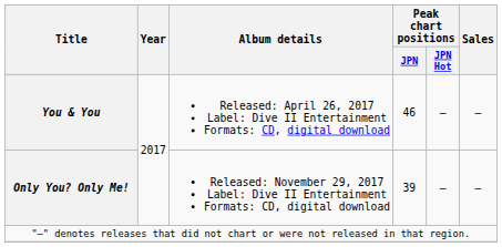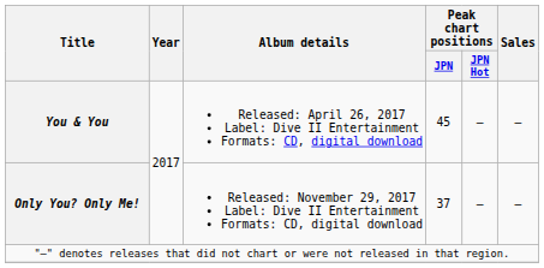 <table class="wikitable plainrowheaders" style="text-align:center;">
 <tr>
 <th scope="col" rowspan="2" style="width:12em;">Title</th>
 <th scope="col" rowspan="2">Year</th>
 <th scope="col" rowspan="2">Album details</th>
 <th scope="col" colspan="2">Peak chart positions</th>
 <th scope="col" rowspan="2">Sales</th>
 </tr>
 <tr>
 <th scope="col" style="width:3em;font-size:90%;"><a href='#'>JPN</a><br></th>
 <th scope="col" style="width:3em;font-size:90%;"><a href='#'>JPN<br>Hot</a></th>
 </tr>
 <tr>
 <th scope="row"><em>You & You</em></th>
 <td rowspan="2">2017</td>
 <td><br><ul><li>Released: April 26, 2017</li><li>Label: Dive II Entertainment</li><li>Formats: <a href='#'>CD</a>, <a href='#'>digital download</a></li></ul></td>
-<td>46</td>
+<td>45</td>
 <td>—</td>
 <td>—</td>
 </tr>
 <tr>
 <th scope="row"><em>Only You? Only Me!</em></th>
 <td><br><ul><li>Released: November 29, 2017</li><li>Label: Dive II Entertainment</li><li>Formats: CD, digital download</li></ul></td>
-<td>39</td>
+<td>37</td>
 <td>—</td>
 <td>—</td>
 </tr>
 <tr>
 <td colspan="6" style="font-size:90%;">"—" denotes releases that did not chart or were not released in that region.</td>
 </tr>
 <tr>
 </tr>
 </table>
